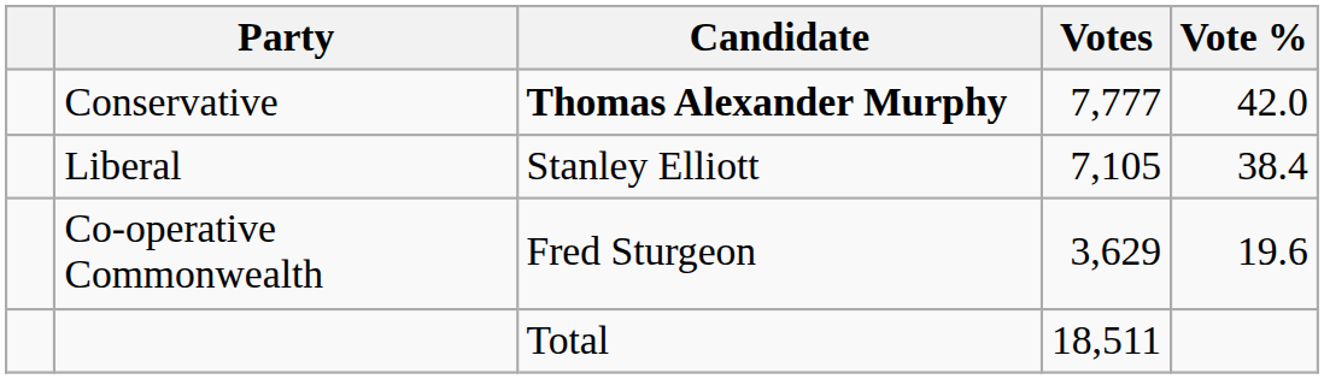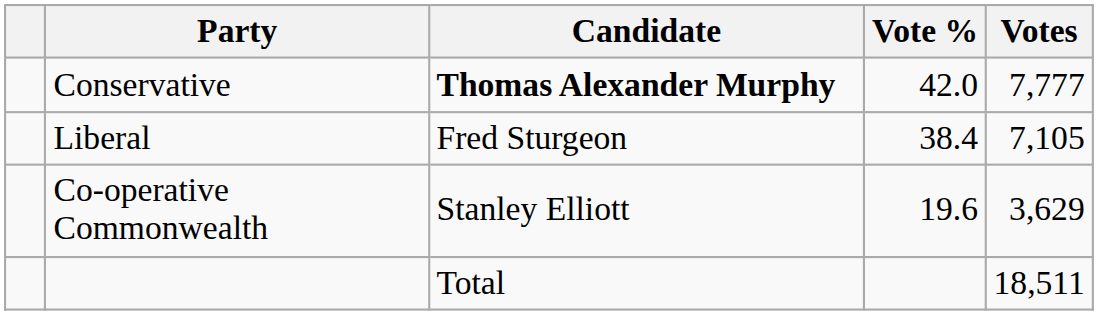 <table class="wikitable">
 <tr>
 <th></th>
 <th scope="col" width="175">Party</th>
 <th scope="col" width="200">Candidate</th>
+<th>Vote %</th>
 <th>Votes</th>
-<th>Vote %</th>
 </tr>
 <tr>
 <td>   </td>
 <td>Conservative</td>
 <td><strong>Thomas Alexander Murphy</strong></td>
+<td align=right>42.0</td>
 <td align=right>7,777</td>
-<td align=right>42.0</td>
 </tr>
 <tr>
 <td>   </td>
 <td>Liberal</td>
-<td>Stanley Elliott</td>
+<td>Fred Sturgeon</td>
+<td align=right>38.4</td>
 <td align=right>7,105</td>
-<td align=right>38.4</td>
 </tr>
 <tr>
 <td>   </td>
 <td>Co-operative Commonwealth</td>
-<td>Fred Sturgeon</td>
+<td>Stanley Elliott</td>
+<td align=right>19.6</td>
 <td align=right>3,629</td>
-<td align=right>19.6</td>
 </tr>
 <tr |>
 <td></td>
 <td></td>
 <td>Total</td>
+<td></td>
 <td align=right>18,511</td>
-<td></td>
 </tr>
 </table>
